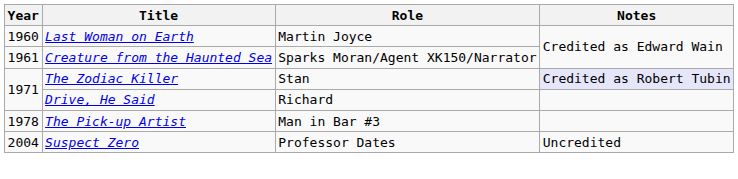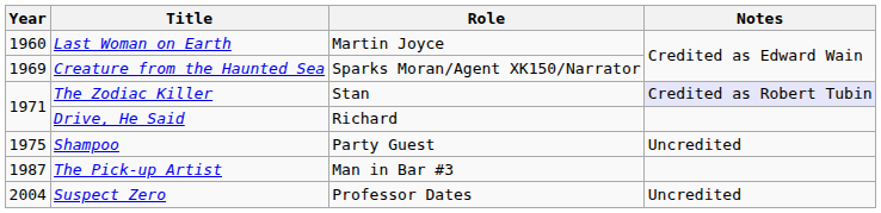 <table class="wikitable">
 <tr>
 <th>Year</th>
 <th>Title</th>
 <th>Role</th>
 <th>Notes</th>
 </tr>
 <tr>
 <td>1960</td>
 <td><em><a href='#'>Last Woman on Earth</a></em></td>
 <td>Martin Joyce</td>
 <td rowspan=2>Credited as Edward Wain</td>
 </tr>
 <tr>
-<td>1961</td>
+<td>1969</td>
 <td><em><a href='#'>Creature from the Haunted Sea</a></em></td>
 <td>Sparks Moran/Agent XK150/Narrator</td>
 </tr>
 <tr>
 <td rowspan=2>1971</td>
 <td><em><a href='#'>The Zodiac Killer</a></em></td>
 <td>Stan</td>
 <td style="background: lavender;">Credited as Robert Tubin</td>
 </tr>
 <tr>
 <td><em><a href='#'>Drive, He Said</a></em></td>
 <td>Richard</td>
 <td></td>
 </tr>
 <tr>
-<td>1978</td>
+<td>1975</td>
+<td><em><a href='#'>Shampoo</a></em></td>
+<td>Party Guest</td>
+<td>Uncredited</td>
+</tr>
+<tr>
+<td>1987</td>
 <td><em><a href='#'>The Pick-up Artist</a></em></td>
 <td>Man in Bar #3</td>
 <td></td>
 </tr>
 <tr>
 <td>2004</td>
 <td><em><a href='#'>Suspect Zero</a></em></td>
 <td>Professor Dates</td>
 <td>Uncredited</td>
 </tr>
 </table>
